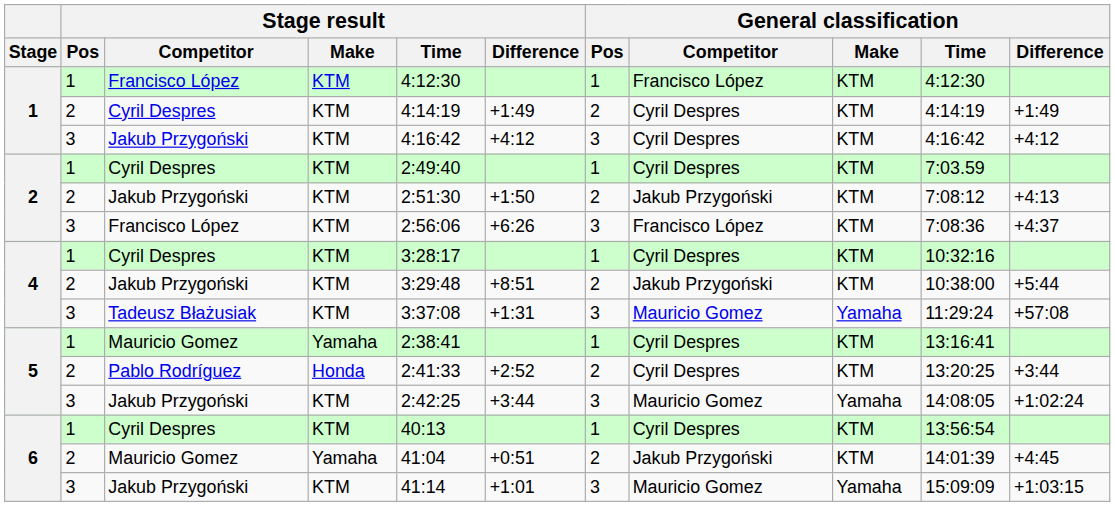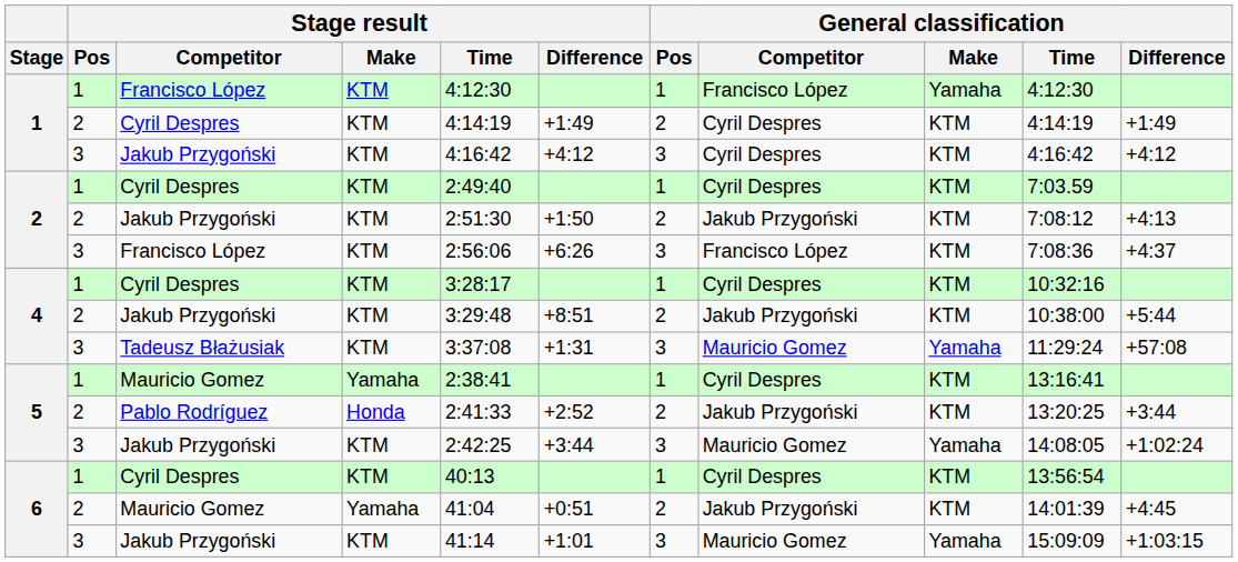 <table class="wikitable" style="font-size:97%;">
 <tr>
 <th></th>
 <th colspan=5><big>Stage result</big></th>
 <th colspan=5><big>General classification</big></th>
 </tr>
 <tr>
 <th width="40px">Stage</th>
 <th width="30px">Pos</th>
 <th width="170px">Competitor</th>
 <th width="70px">Make</th>
 <th width="70px">Time</th>
 <th width="80px">Difference</th>
 <th width="30px">Pos</th>
 <th width="170px">Competitor</th>
 <th width="70px">Make</th>
 <th width="70px">Time</th>
 <th width="80px">Difference</th>
 </tr>
 <tr style="background:#ccffcc;">
 <th rowspan=3>1</th>
 <td>1</td>
 <td> <a href='#'>Francisco López</a></td>
 <td><a href='#'>KTM</a></td>
 <td>4:12:30</td>
 <td></td>
 <td>1</td>
 <td> Francisco López</td>
-<td>KTM</td>
+<td>Yamaha</td>
 <td>4:12:30</td>
 <td></td>
 </tr>
 <tr>
 <td>2</td>
 <td> <a href='#'>Cyril Despres</a></td>
 <td>KTM</td>
 <td>4:14:19</td>
 <td>+1:49</td>
 <td>2</td>
 <td> Cyril Despres</td>
 <td>KTM</td>
 <td>4:14:19</td>
 <td>+1:49</td>
 </tr>
 <tr>
 <td>3</td>
 <td> <a href='#'>Jakub Przygoński</a></td>
 <td>KTM</td>
 <td>4:16:42</td>
 <td>+4:12</td>
 <td>3</td>
 <td> Cyril Despres</td>
 <td>KTM</td>
 <td>4:16:42</td>
 <td>+4:12</td>
 </tr>
 <tr style="background:#ccffcc;">
 <th rowspan=3>2</th>
 <td>1</td>
 <td> Cyril Despres</td>
 <td>KTM</td>
 <td>2:49:40</td>
 <td></td>
 <td>1</td>
 <td> Cyril Despres</td>
 <td>KTM</td>
 <td>7:03.59</td>
 <td></td>
 </tr>
 <tr>
 <td>2</td>
 <td> Jakub Przygoński</td>
 <td>KTM</td>
 <td>2:51:30</td>
 <td>+1:50</td>
 <td>2</td>
 <td> Jakub Przygoński</td>
 <td>KTM</td>
 <td>7:08:12</td>
 <td>+4:13</td>
 </tr>
 <tr>
 <td>3</td>
 <td> Francisco López</td>
 <td>KTM</td>
 <td>2:56:06</td>
 <td>+6:26</td>
 <td>3</td>
 <td> Francisco López</td>
 <td>KTM</td>
 <td>7:08:36</td>
 <td>+4:37</td>
 </tr>
 <tr style="background:#ccffcc;">
 <th rowspan=3>4</th>
 <td>1</td>
 <td> Cyril Despres</td>
 <td>KTM</td>
 <td>3:28:17</td>
 <td></td>
 <td>1</td>
 <td> Cyril Despres</td>
 <td>KTM</td>
 <td>10:32:16</td>
 <td></td>
 </tr>
 <tr>
 <td>2</td>
 <td> Jakub Przygoński</td>
 <td>KTM</td>
 <td>3:29:48</td>
 <td>+8:51</td>
 <td>2</td>
 <td> Jakub Przygoński</td>
 <td>KTM</td>
 <td>10:38:00</td>
 <td>+5:44</td>
 </tr>
 <tr>
 <td>3</td>
 <td> <a href='#'>Tadeusz Błażusiak</a></td>
 <td>KTM</td>
 <td>3:37:08</td>
 <td>+1:31</td>
 <td>3</td>
 <td> <a href='#'>Mauricio Gomez</a></td>
 <td><a href='#'>Yamaha</a></td>
 <td>11:29:24</td>
 <td>+57:08</td>
 </tr>
 <tr style="background:#ccffcc;">
 <th rowspan=3>5</th>
 <td>1</td>
 <td> Mauricio Gomez</td>
 <td>Yamaha</td>
 <td>2:38:41</td>
 <td></td>
 <td>1</td>
 <td> Cyril Despres</td>
 <td>KTM</td>
 <td>13:16:41</td>
 <td></td>
 </tr>
 <tr>
 <td>2</td>
 <td> <a href='#'>Pablo Rodríguez</a></td>
 <td><a href='#'>Honda</a></td>
 <td>2:41:33</td>
 <td>+2:52</td>
 <td>2</td>
-<td> Cyril Despres</td>
+<td> Jakub Przygoński</td>
 <td>KTM</td>
 <td>13:20:25</td>
 <td>+3:44</td>
 </tr>
 <tr>
 <td>3</td>
 <td> Jakub Przygoński</td>
 <td>KTM</td>
 <td>2:42:25</td>
 <td>+3:44</td>
 <td>3</td>
 <td> Mauricio Gomez</td>
 <td>Yamaha</td>
 <td>14:08:05</td>
 <td>+1:02:24</td>
 </tr>
 <tr style="background:#ccffcc;">
 <th rowspan=3>6</th>
 <td>1</td>
 <td> Cyril Despres</td>
 <td>KTM</td>
 <td>40:13</td>
 <td></td>
 <td>1</td>
 <td> Cyril Despres</td>
 <td>KTM</td>
 <td>13:56:54</td>
 <td></td>
 </tr>
 <tr>
 <td>2</td>
 <td> Mauricio Gomez</td>
 <td>Yamaha</td>
 <td>41:04</td>
 <td>+0:51</td>
 <td>2</td>
 <td> Jakub Przygoński</td>
 <td>KTM</td>
 <td>14:01:39</td>
 <td>+4:45</td>
 </tr>
 <tr>
 <td>3</td>
 <td> Jakub Przygoński</td>
 <td>KTM</td>
 <td>41:14</td>
 <td>+1:01</td>
 <td>3</td>
 <td> Mauricio Gomez</td>
 <td>Yamaha</td>
 <td>15:09:09</td>
 <td>+1:03:15</td>
 </tr>
 </table>
